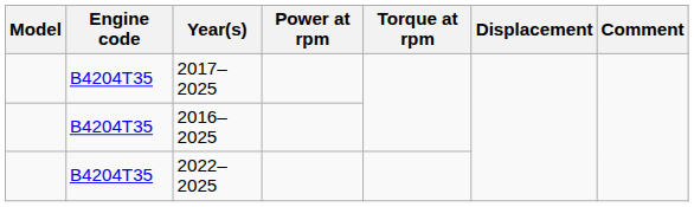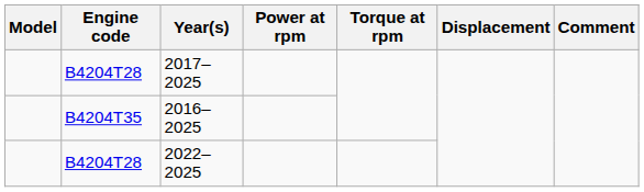 <table class="wikitable collapsible sortable">
 <tr>
 <th>Model</th>
 <th>Engine code</th>
 <th>Year(s)</th>
 <th>Power at rpm</th>
 <th>Torque at rpm</th>
 <th>Displacement</th>
 <th>Comment</th>
 </tr>
 <tr>
 <td></td>
-<td><a href='#'>B4204T35</a></td>
+<td><a href='#'>B4204T28</a></td>
 <td>2017–2025</td>
 <td></td>
 <td rowspan="2"></td>
 <td rowspan="3"></td>
 <td rowspan="3"></td>
 </tr>
 <tr>
 <td></td>
 <td><a href='#'>B4204T35</a></td>
 <td>2016–2025</td>
 <td></td>
 </tr>
 <tr>
 <td></td>
-<td><a href='#'>B4204T35</a></td>
+<td><a href='#'>B4204T28</a></td>
 <td>2022–2025</td>
 <td></td>
 <td></td>
 </tr>
 </table>
